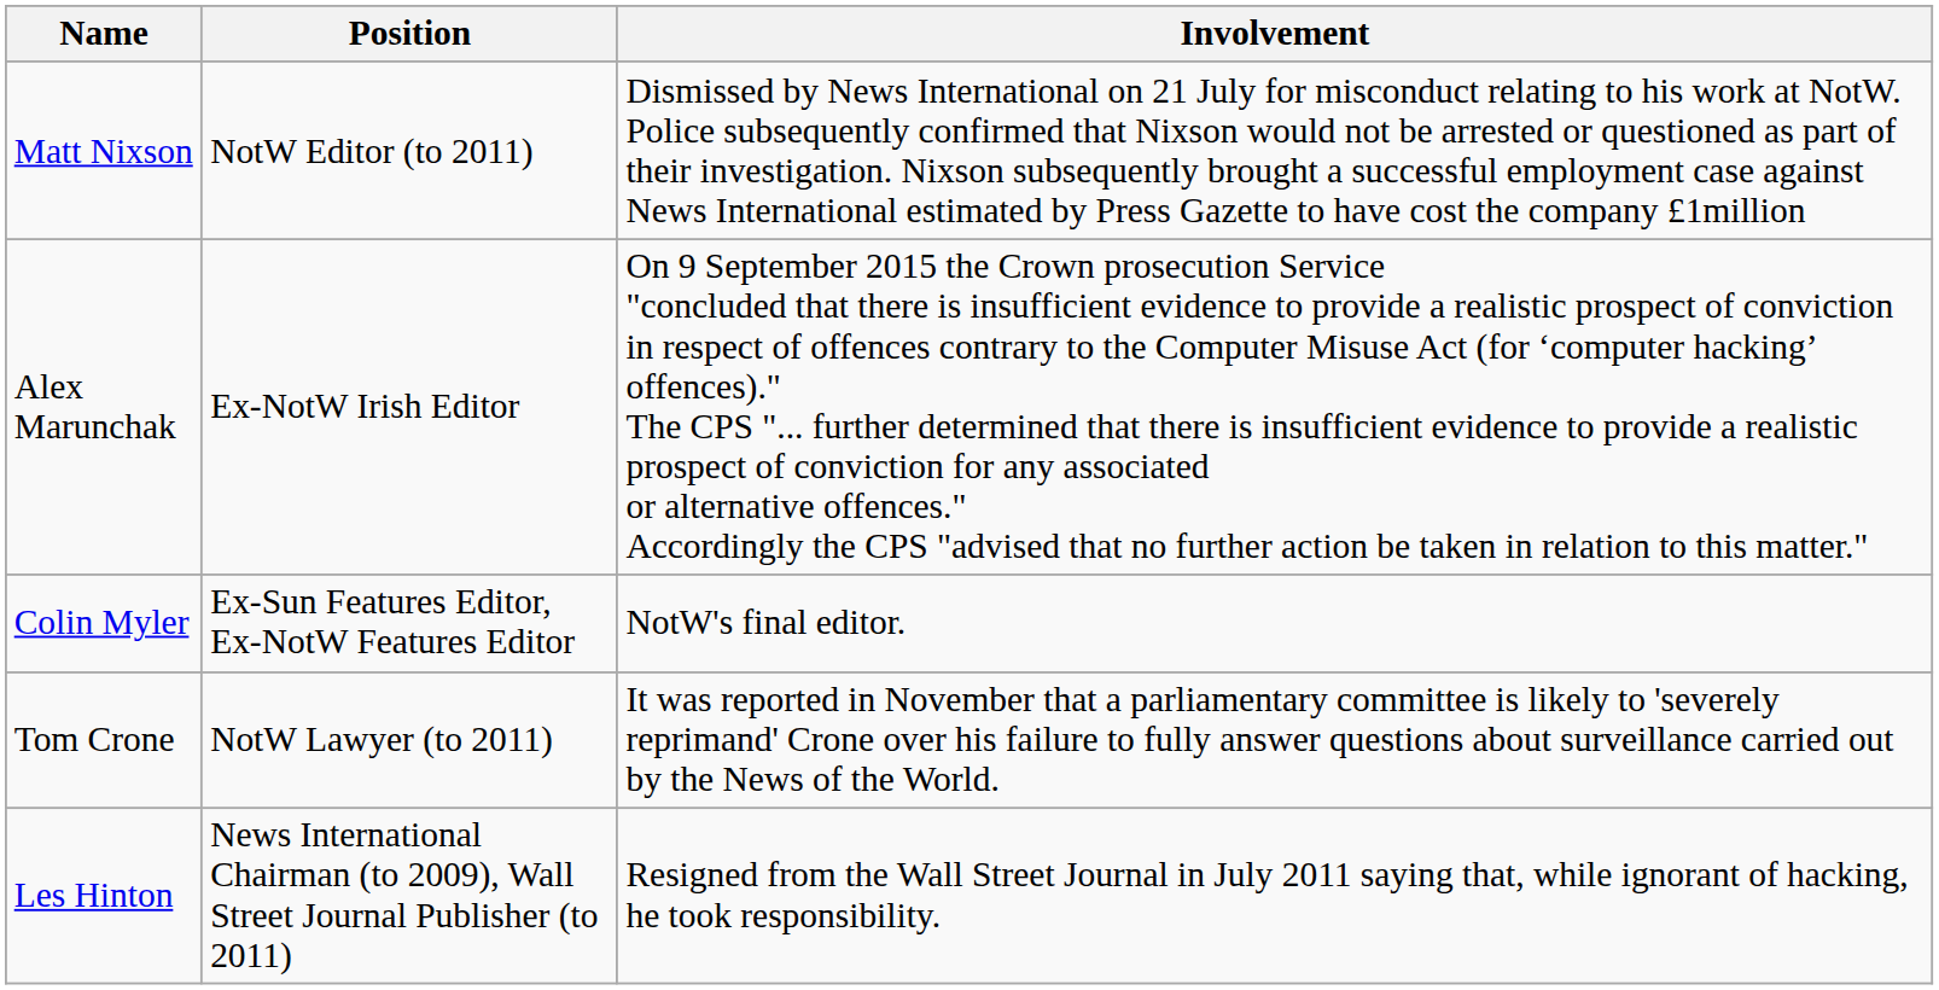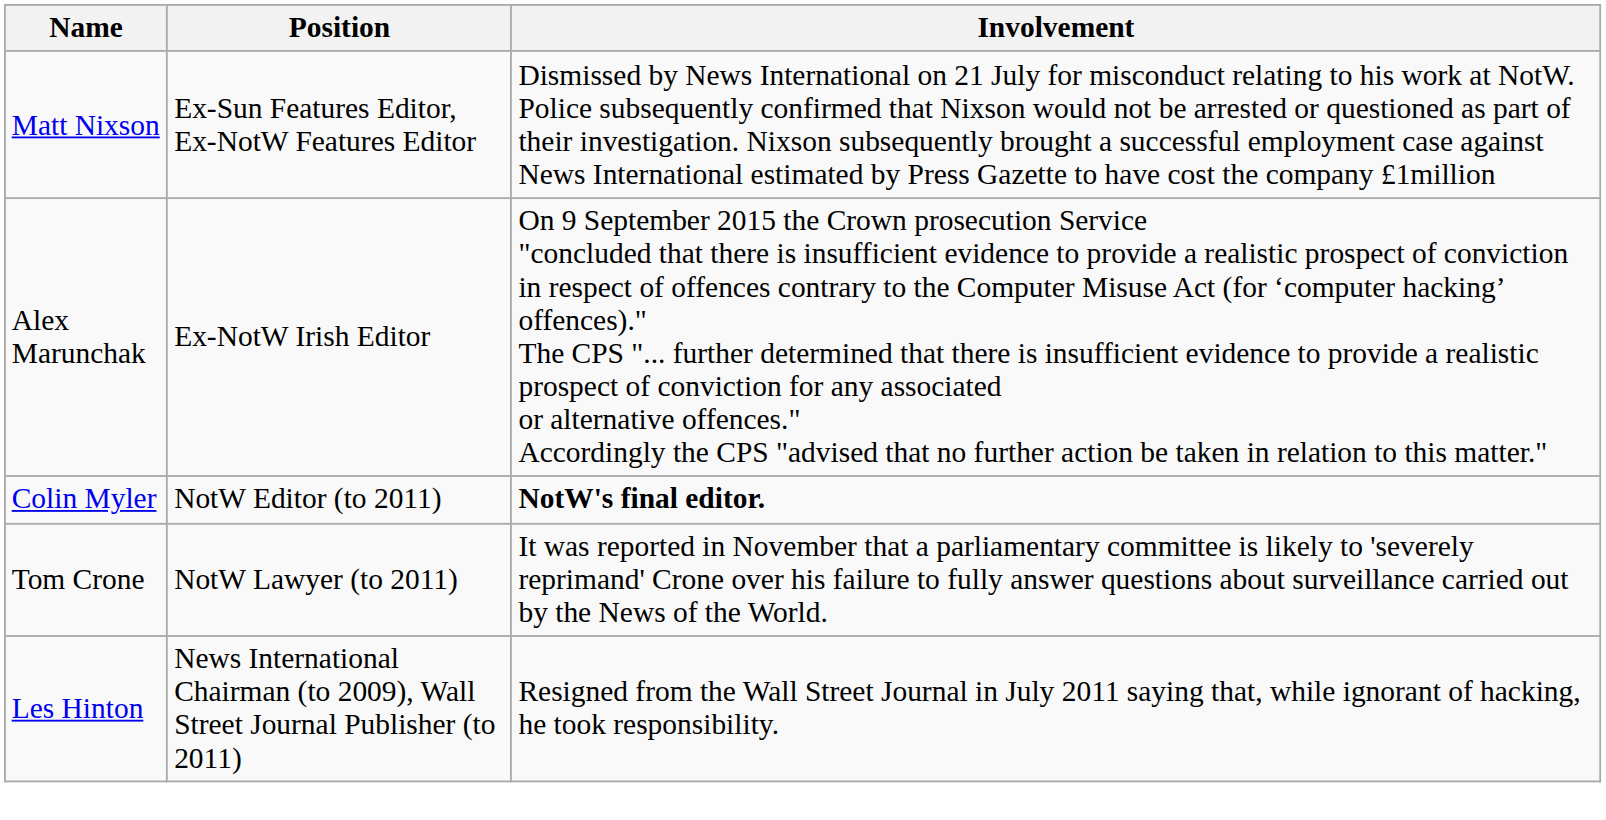 <table class="wikitable">
 <tr>
 <th>Name</th>
 <th>Position</th>
 <th>Involvement</th>
 </tr>
 <tr>
 <td><a href='#'>Matt Nixson</a></td>
-<td>NotW Editor (to 2011)</td>
+<td>Ex-Sun Features Editor, Ex-NotW Features Editor</td>
 <td>Dismissed by News International on 21 July for misconduct relating to his work at NotW. Police subsequently confirmed that Nixson would not be arrested or questioned as part of their investigation. Nixson subsequently brought a successful employment case against News International estimated by Press Gazette to have cost the company £1million </td>
 </tr>
 <tr>
 <td>Alex Marunchak</td>
 <td>Ex-NotW Irish Editor</td>
 <td>On 9 September 2015 the Crown prosecution Service<br>"concluded that there is insufficient evidence to provide a realistic prospect of conviction<br>in respect of offences contrary to the Computer Misuse Act (for ‘computer hacking’ offences)."<br>The CPS "... further determined that there is insufficient evidence to provide a realistic prospect of conviction for any associated<br>or alternative offences."<br>Accordingly the CPS "advised that no further action be taken in relation to this matter."</td>
 </tr>
 <tr>
 <td><a href='#'>Colin Myler</a></td>
-<td>Ex-Sun Features Editor, Ex-NotW Features Editor</td>
-<td>NotW's final editor.</td>
+<td>NotW Editor (to 2011)</td>
+<td><strong>NotW's final editor.</strong></td>
 </tr>
 <tr>
 <td>Tom Crone</td>
 <td>NotW Lawyer (to 2011)</td>
 <td>It was reported in November that a parliamentary committee is likely to 'severely reprimand' Crone over his failure to fully answer questions about surveillance carried out by the News of the World.</td>
 </tr>
 <tr>
 <td><a href='#'>Les Hinton</a></td>
 <td>News International Chairman (to 2009), Wall Street Journal Publisher (to 2011)</td>
 <td>Resigned from the Wall Street Journal in July 2011 saying that, while ignorant of hacking, he took responsibility.</td>
 </tr>
 </table>
